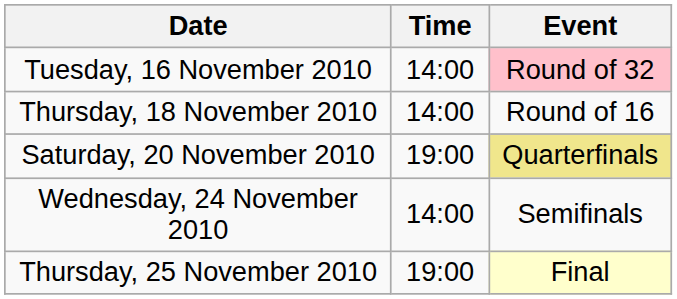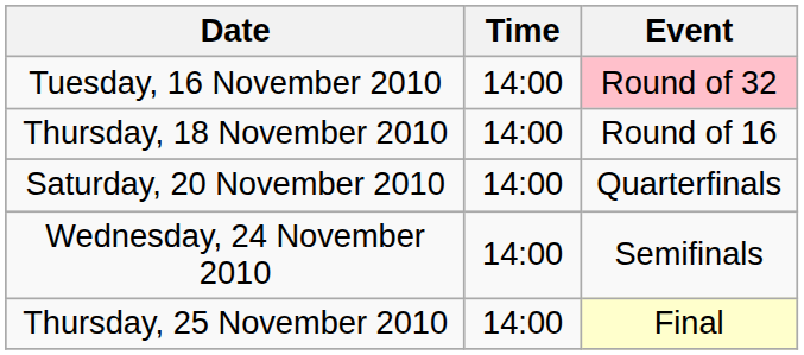 <table class = "wikitable" style="text-align:center;">
 <tr>
 <th width=220>Date</th>
 <th width=50>Time</th>
 <th width=100>Event</th>
 </tr>
 <tr>
 <td>Tuesday, 16 November 2010</td>
 <td>14:00</td>
 <td style="background: pink;">Round of 32</td>
 </tr>
 <tr>
 <td>Thursday, 18 November 2010</td>
 <td>14:00</td>
 <td>Round of 16</td>
 </tr>
 <tr>
 <td>Saturday, 20 November 2010</td>
-<td>19:00</td>
-<td style="background: khaki;">Quarterfinals</td>
+<td>14:00</td>
+<td>Quarterfinals</td>
 </tr>
 <tr>
 <td>Wednesday, 24 November 2010</td>
 <td>14:00</td>
 <td>Semifinals</td>
 </tr>
 <tr>
 <td>Thursday, 25 November 2010</td>
-<td>19:00</td>
+<td>14:00</td>
 <td bgcolor=ffffcc>Final</td>
 </tr>
 </table>
